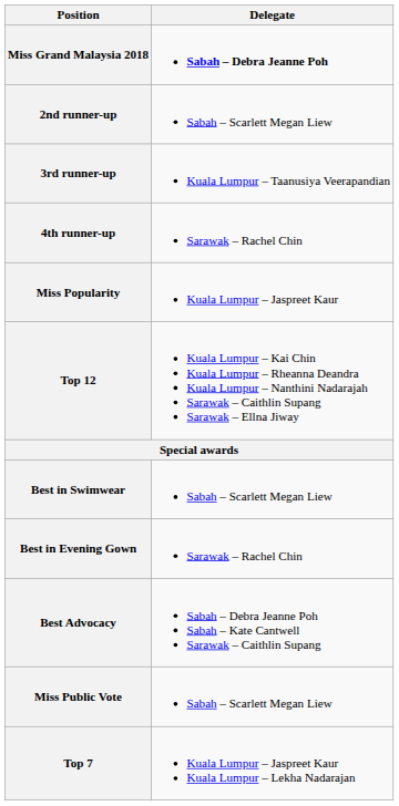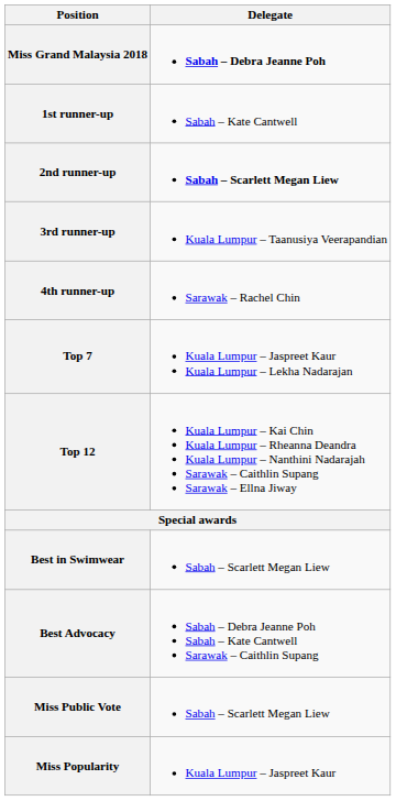 <table class="wikitable" style="font-size: 95%";>
 <tr>
 <th>Position</th>
 <th>Delegate</th>
 </tr>
 <tr>
 <th>Miss Grand Malaysia 2018</th>
 <td><strong><br><ul><li><a href='#'>Sabah</a> – Debra Jeanne Poh</li></ul></strong></td>
 </tr>
 <tr>
+<th>1st runner-up</th>
+<td><br><ul><li><a href='#'>Sabah</a> – Kate Cantwell</li></ul></td>
+</tr>
+<tr>
 <th>2nd runner-up</th>
-<td><br><ul><li><a href='#'>Sabah</a> – Scarlett Megan Liew</li></ul></td>
+<td><strong><br><ul><li><a href='#'>Sabah</a> – Scarlett Megan Liew</li></ul></strong></td>
 </tr>
 <tr>
 <th>3rd runner-up</th>
 <td><br><ul><li><a href='#'>Kuala Lumpur</a> – Taanusiya Veerapandian</li></ul></td>
 </tr>
 <tr>
 <th>4th runner-up</th>
 <td><br><ul><li><a href='#'>Sarawak</a> – Rachel Chin</li></ul></td>
 </tr>
 <tr>
-<th>Miss Popularity</th>
-<td><br><ul><li><a href='#'>Kuala Lumpur</a> – Jaspreet Kaur</li></ul></td>
+<th>Top 7</th>
+<td><br><ul><li><a href='#'>Kuala Lumpur</a> – Jaspreet Kaur</li><li><a href='#'>Kuala Lumpur</a> – Lekha Nadarajan</li></ul></td>
 </tr>
 <tr>
 <th>Top 12</th>
 <td><br><ul><li><a href='#'>Kuala Lumpur</a> – Kai Chin</li><li><a href='#'>Kuala Lumpur</a> – Rheanna Deandra</li><li><a href='#'>Kuala Lumpur</a> – Nanthini Nadarajah</li><li><a href='#'>Sarawak</a> – Caithlin Supang</li><li><a href='#'>Sarawak</a> – Ellna Jiway</li></ul></td>
 </tr>
 <tr>
 <th colspan=2>Special awards</th>
 </tr>
 <tr>
 <th>Best in Swimwear</th>
 <td><br><ul><li><a href='#'>Sabah</a> – Scarlett Megan Liew</li></ul></td>
 </tr>
 <tr>
-<th>Best in Evening Gown</th>
-<td><br><ul><li><a href='#'>Sarawak</a> – Rachel Chin</li></ul></td>
-</tr>
-<tr>
 <th>Best Advocacy</th>
 <td><br><ul><li><a href='#'>Sabah</a> – Debra Jeanne Poh</li><li><a href='#'>Sabah</a> – Kate Cantwell</li><li><a href='#'>Sarawak</a> – Caithlin Supang</li></ul></td>
 </tr>
 <tr>
 <th>Miss Public Vote</th>
 <td><br><ul><li><a href='#'>Sabah</a> – Scarlett Megan Liew</li></ul></td>
 </tr>
 <tr>
-<th>Top 7</th>
-<td><br><ul><li><a href='#'>Kuala Lumpur</a> – Jaspreet Kaur</li><li><a href='#'>Kuala Lumpur</a> – Lekha Nadarajan</li></ul></td>
+<th>Miss Popularity</th>
+<td><br><ul><li><a href='#'>Kuala Lumpur</a> – Jaspreet Kaur</li></ul></td>
 </tr>
 </table>
